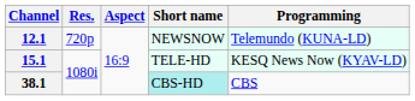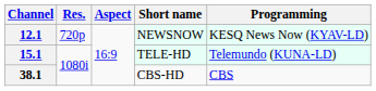 <table class="wikitable">
 <tr>
 <th scope = "col"><a href='#'>Channel</a></th>
 <th scope = "col"><a href='#'>Res.</a></th>
 <th scope = "col"><a href='#'>Aspect</a></th>
 <th scope = "col">Short name</th>
 <th scope = "col">Programming</th>
 </tr>
 <tr>
 <th scope = "row"><a href='#'>12.1</a></th>
 <td><a href='#'>720p</a></td>
 <td rowspan=3><a href='#'>16:9</a></td>
 <td style="background-color: #E6FFF7;">NEWSNOW</td>
-<td style="background-color: #E6FFF7;"><a href='#'>Telemundo</a> (<a href='#'>KUNA-LD</a>)</td>
+<td style="background-color: #E6FFF7;">KESQ News Now (<a href='#'>KYAV-LD</a>)</td>
 </tr>
 <tr>
 <th scope = "row"><a href='#'>15.1</a></th>
 <td rowspan=2><a href='#'>1080i</a></td>
 <td style="background-color: #E6FFF7;">TELE-HD</td>
-<td style="background-color: #E6FFF7;">KESQ News Now (<a href='#'>KYAV-LD</a>)</td>
+<td style="background-color: #E6FFF7;"><a href='#'>Telemundo</a> (<a href='#'>KUNA-LD</a>)</td>
 </tr>
 <tr>
 <th scope = "row">38.1</th>
-<td style="background: paleturquoise;">CBS-HD</td>
+<td>CBS-HD</td>
 <td><a href='#'>CBS</a></td>
 </tr>
 </table>
